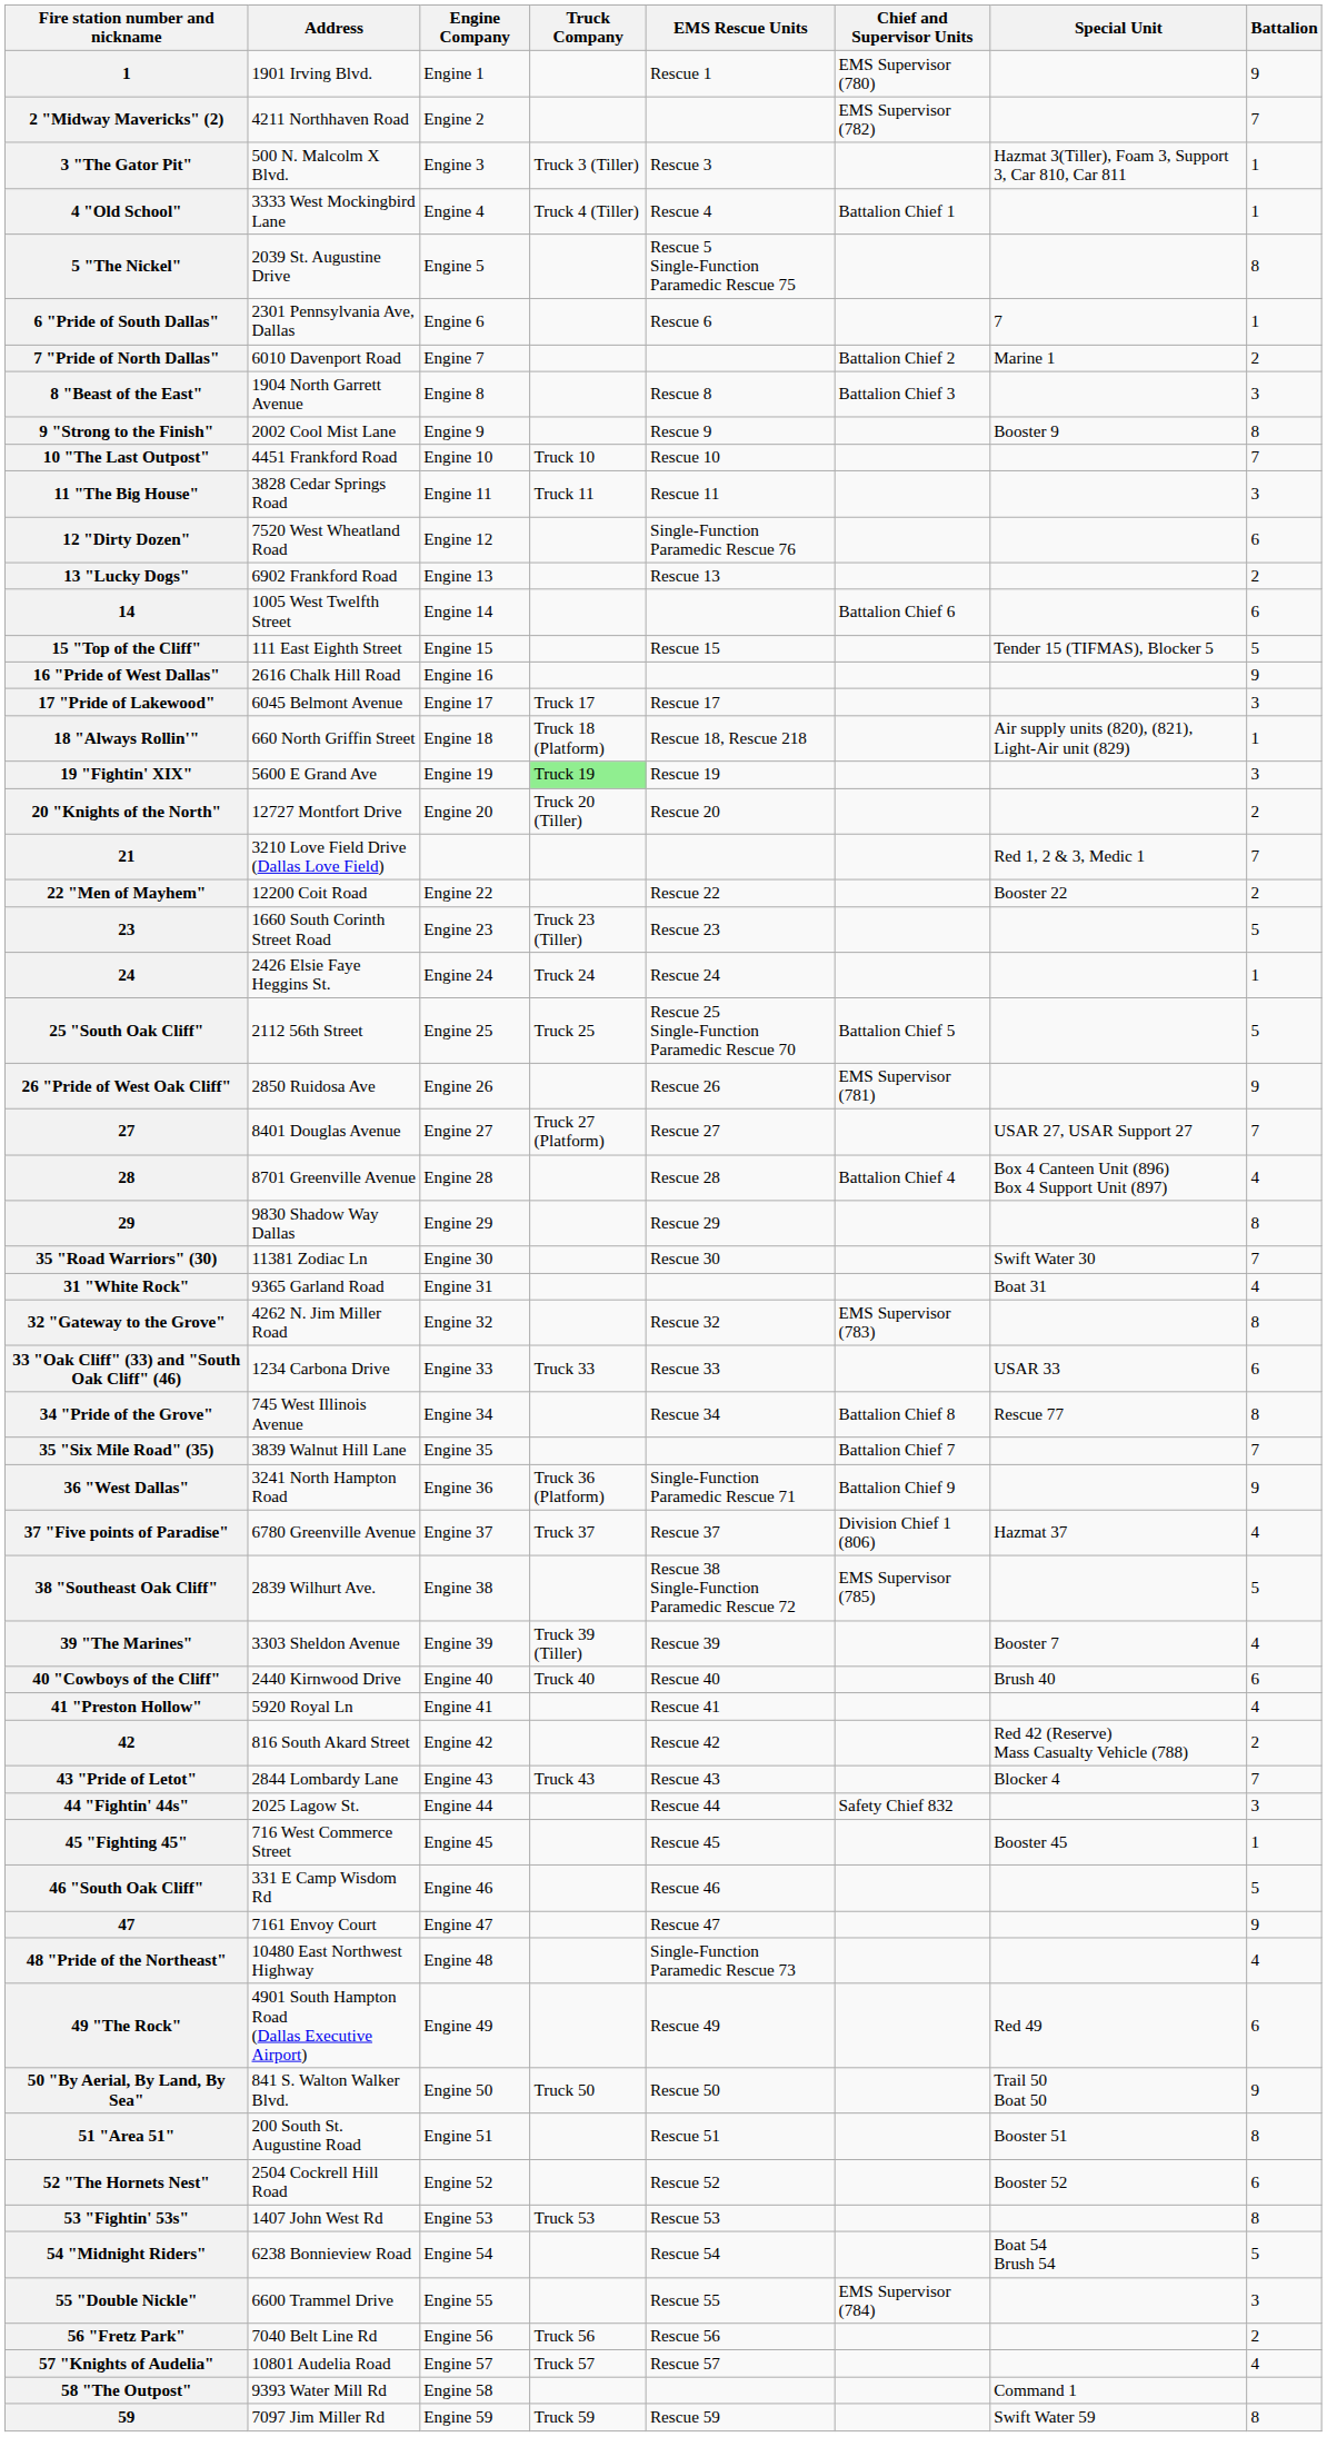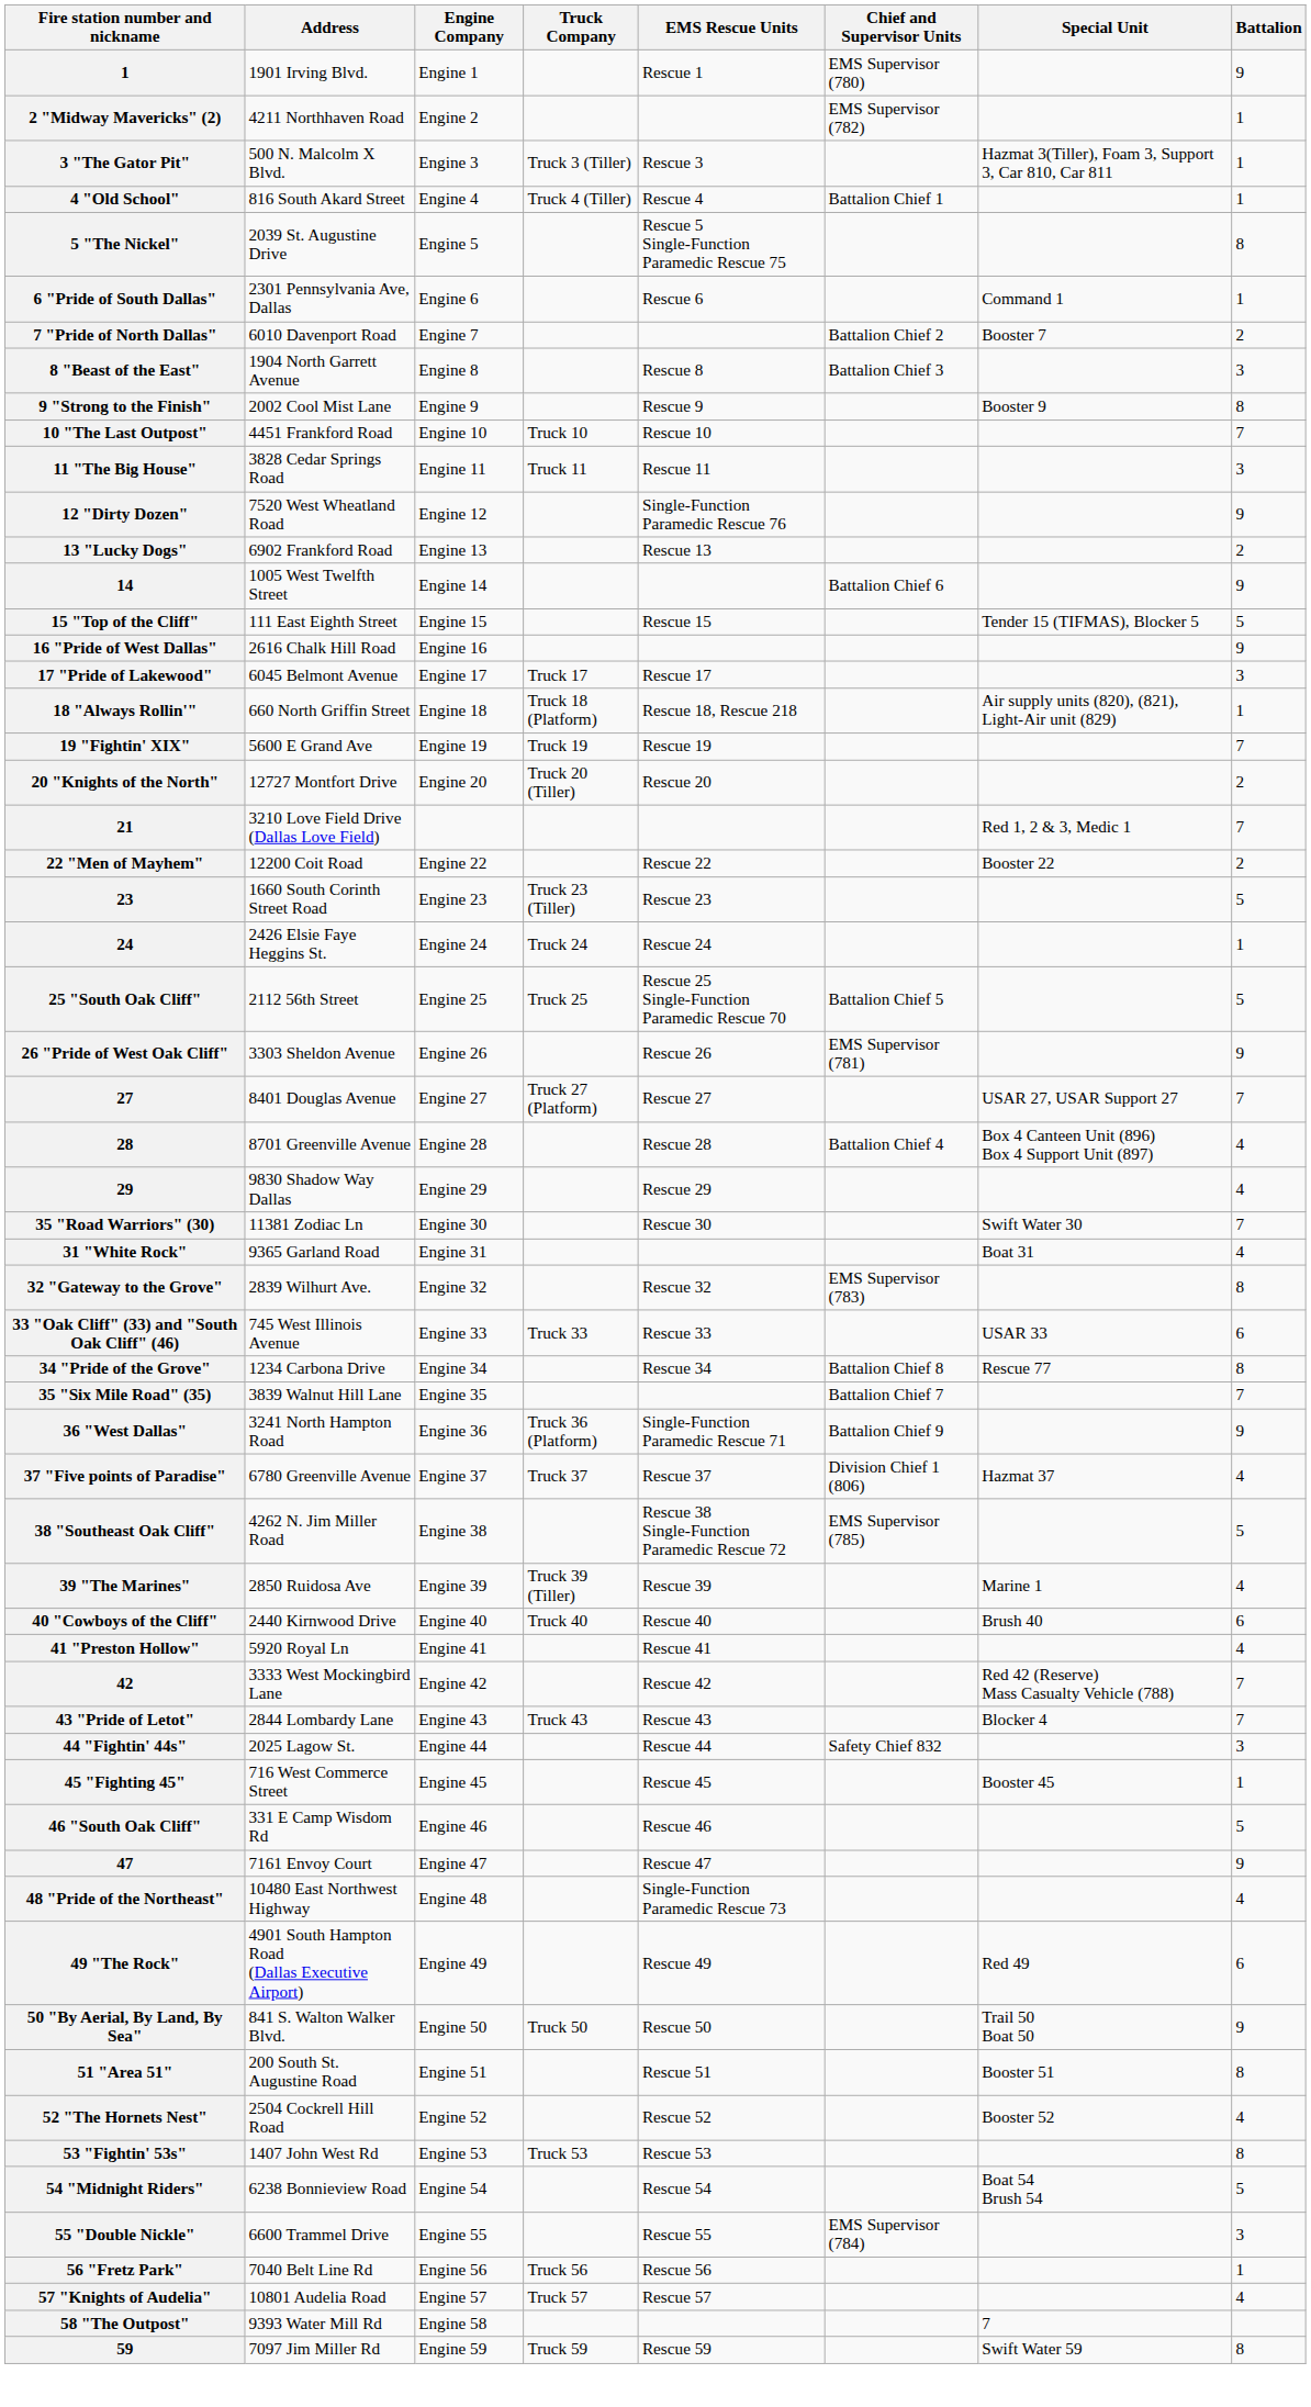 <table class="wikitable">
 <tr>
 <th>Fire station number and nickname</th>
 <th>Address</th>
 <th>Engine Company</th>
 <th>Truck Company</th>
 <th>EMS Rescue Units</th>
 <th>Chief and Supervisor Units</th>
 <th>Special Unit</th>
 <th>Battalion</th>
 </tr>
 <tr>
 <th>1</th>
 <td>1901 Irving Blvd.</td>
 <td>Engine 1</td>
 <td></td>
 <td>Rescue 1</td>
 <td>EMS Supervisor (780)</td>
 <td></td>
 <td>9</td>
 </tr>
 <tr>
 <th>2 "Midway Mavericks" (2)</th>
 <td>4211 Northhaven Road</td>
 <td>Engine 2</td>
 <td></td>
 <td></td>
 <td>EMS Supervisor (782)</td>
 <td></td>
-<td>7</td>
+<td>1</td>
 </tr>
 <tr>
 <th>3 "The Gator Pit"</th>
 <td>500 N. Malcolm X Blvd.</td>
 <td>Engine 3</td>
 <td>Truck 3 (Tiller)</td>
 <td>Rescue 3</td>
 <td></td>
 <td>Hazmat 3(Tiller), Foam 3, Support 3, Car 810, Car 811</td>
 <td>1</td>
 </tr>
 <tr>
 <th>4 "Old School"</th>
-<td>3333 West Mockingbird Lane</td>
+<td>816 South Akard Street</td>
 <td>Engine 4</td>
 <td>Truck 4 (Tiller)</td>
 <td>Rescue 4</td>
 <td>Battalion Chief 1</td>
 <td></td>
 <td>1</td>
 </tr>
 <tr>
 <th>5 "The Nickel"</th>
 <td>2039 St. Augustine Drive</td>
 <td>Engine 5</td>
 <td></td>
 <td>Rescue 5<br>Single-Function Paramedic Rescue 75</td>
 <td></td>
 <td></td>
 <td>8</td>
 </tr>
 <tr>
 <th>6 "Pride of South Dallas"</th>
 <td>2301 Pennsylvania Ave, Dallas</td>
 <td>Engine 6</td>
 <td></td>
 <td>Rescue 6</td>
 <td></td>
-<td>7</td>
+<td>Command 1</td>
 <td>1</td>
 </tr>
 <tr>
 <th>7 "Pride of North Dallas"</th>
 <td>6010 Davenport Road</td>
 <td>Engine 7</td>
 <td></td>
 <td></td>
 <td>Battalion Chief 2</td>
-<td>Marine 1</td>
+<td>Booster 7</td>
 <td>2</td>
 </tr>
 <tr>
 <th>8 "Beast of the East"</th>
 <td>1904 North Garrett Avenue</td>
 <td>Engine 8</td>
 <td></td>
 <td>Rescue 8</td>
 <td>Battalion Chief 3</td>
 <td></td>
 <td>3</td>
 </tr>
 <tr>
 <th>9 "Strong to the Finish"</th>
 <td>2002 Cool Mist Lane</td>
 <td>Engine 9</td>
 <td></td>
 <td>Rescue 9</td>
 <td></td>
 <td>Booster 9</td>
 <td>8</td>
 </tr>
 <tr>
 <th>10 "The Last Outpost"</th>
 <td>4451 Frankford Road</td>
 <td>Engine 10</td>
 <td>Truck 10</td>
 <td>Rescue 10</td>
 <td></td>
 <td></td>
 <td>7</td>
 </tr>
 <tr>
 <th>11 "The Big House"</th>
 <td>3828 Cedar Springs Road</td>
 <td>Engine 11</td>
 <td>Truck 11</td>
 <td>Rescue 11</td>
 <td></td>
 <td></td>
 <td>3</td>
 </tr>
 <tr>
 <th>12 "Dirty Dozen"</th>
 <td>7520 West Wheatland Road</td>
 <td>Engine 12</td>
 <td></td>
 <td>Single-Function Paramedic Rescue 76</td>
 <td></td>
 <td></td>
-<td>6</td>
+<td>9</td>
 </tr>
 <tr>
 <th>13 "Lucky Dogs"</th>
 <td>6902 Frankford Road</td>
 <td>Engine 13</td>
 <td></td>
 <td>Rescue 13</td>
 <td></td>
 <td></td>
 <td>2</td>
 </tr>
 <tr>
 <th>14</th>
 <td>1005 West Twelfth Street</td>
 <td>Engine 14</td>
 <td></td>
 <td></td>
 <td>Battalion Chief 6</td>
 <td></td>
-<td>6</td>
+<td>9</td>
 </tr>
 <tr>
 <th>15 "Top of the Cliff"</th>
 <td>111 East Eighth Street</td>
 <td>Engine 15</td>
 <td></td>
 <td>Rescue 15</td>
 <td></td>
 <td>Tender 15 (TIFMAS), Blocker 5</td>
 <td>5</td>
 </tr>
 <tr>
 <th>16 "Pride of West Dallas"</th>
 <td>2616 Chalk Hill Road</td>
 <td>Engine 16</td>
 <td></td>
 <td></td>
 <td></td>
 <td></td>
 <td>9</td>
 </tr>
 <tr>
 <th>17 "Pride of Lakewood"</th>
 <td>6045 Belmont Avenue</td>
 <td>Engine 17</td>
 <td>Truck 17</td>
 <td>Rescue 17</td>
 <td></td>
 <td></td>
 <td>3</td>
 </tr>
 <tr>
 <th>18 "Always Rollin'"</th>
 <td>660 North Griffin Street</td>
 <td>Engine 18</td>
 <td>Truck 18 (Platform)</td>
 <td>Rescue 18, Rescue 218</td>
 <td></td>
 <td>Air supply units (820), (821),<br>Light-Air unit (829)</td>
 <td>1</td>
 </tr>
 <tr>
 <th>19 "Fightin' XIX"</th>
 <td>5600 E Grand Ave</td>
 <td>Engine 19</td>
-<td style="background: lightgreen;">Truck 19</td>
+<td>Truck 19</td>
 <td>Rescue 19</td>
 <td></td>
 <td></td>
-<td>3</td>
+<td>7</td>
 </tr>
 <tr>
 <th>20 "Knights of the North"</th>
 <td>12727 Montfort Drive</td>
 <td>Engine 20</td>
 <td>Truck 20 (Tiller)</td>
 <td>Rescue 20</td>
 <td></td>
 <td></td>
 <td>2</td>
 </tr>
 <tr>
 <th>21</th>
 <td>3210 Love Field Drive<br>(<a href='#'>Dallas Love Field</a>)</td>
 <td></td>
 <td></td>
 <td></td>
 <td></td>
 <td>Red 1, 2 & 3, Medic 1</td>
 <td>7</td>
 </tr>
 <tr>
 <th>22 "Men of Mayhem"</th>
 <td>12200 Coit Road</td>
 <td>Engine 22</td>
 <td></td>
 <td>Rescue 22</td>
 <td></td>
 <td>Booster 22</td>
 <td>2</td>
 </tr>
 <tr>
 <th>23</th>
 <td>1660 South Corinth Street Road</td>
 <td>Engine 23</td>
 <td>Truck 23 (Tiller)</td>
 <td>Rescue 23</td>
 <td></td>
 <td></td>
 <td>5</td>
 </tr>
 <tr>
 <th>24</th>
 <td>2426 Elsie Faye Heggins St.</td>
 <td>Engine 24</td>
 <td>Truck 24</td>
 <td>Rescue 24</td>
 <td></td>
 <td></td>
 <td>1</td>
 </tr>
 <tr>
 <th>25 "South Oak Cliff"</th>
 <td>2112 56th Street</td>
 <td>Engine 25</td>
 <td>Truck 25</td>
 <td>Rescue 25<br>Single-Function Paramedic Rescue 70</td>
 <td>Battalion Chief 5</td>
 <td></td>
 <td>5</td>
 </tr>
 <tr>
 <th>26 "Pride of West Oak Cliff"</th>
-<td>2850 Ruidosa Ave</td>
+<td>3303 Sheldon Avenue</td>
 <td>Engine 26</td>
 <td></td>
 <td>Rescue 26</td>
 <td>EMS Supervisor (781)</td>
 <td></td>
 <td>9</td>
 </tr>
 <tr>
 <th>27</th>
 <td>8401 Douglas Avenue</td>
 <td>Engine 27</td>
 <td>Truck 27 (Platform)</td>
 <td>Rescue 27</td>
 <td></td>
 <td>USAR 27, USAR Support 27</td>
 <td>7</td>
 </tr>
 <tr>
 <th>28</th>
 <td>8701 Greenville Avenue</td>
 <td>Engine 28</td>
 <td></td>
 <td>Rescue 28</td>
 <td>Battalion Chief 4</td>
 <td>Box 4 Canteen Unit (896)<br>Box 4 Support Unit (897)</td>
 <td>4</td>
 </tr>
 <tr>
 <th>29</th>
 <td>9830 Shadow Way Dallas</td>
 <td>Engine 29</td>
 <td></td>
 <td>Rescue 29</td>
 <td></td>
 <td></td>
-<td>8</td>
+<td>4</td>
 </tr>
 <tr>
 <th>35 "Road Warriors" (30)</th>
 <td>11381 Zodiac Ln</td>
 <td>Engine 30</td>
 <td></td>
 <td>Rescue 30</td>
 <td></td>
 <td>Swift Water 30</td>
 <td>7</td>
 </tr>
 <tr>
 <th>31 "White Rock"</th>
 <td>9365 Garland Road</td>
 <td>Engine 31</td>
 <td></td>
 <td></td>
 <td></td>
 <td>Boat 31</td>
 <td>4</td>
 </tr>
 <tr>
 <th>32 "Gateway to the Grove"</th>
-<td>4262 N. Jim Miller Road</td>
+<td>2839 Wilhurt Ave.</td>
 <td>Engine 32</td>
 <td></td>
 <td>Rescue 32</td>
 <td>EMS Supervisor (783)</td>
 <td></td>
 <td>8</td>
 </tr>
 <tr>
 <th>33 "Oak Cliff" (33) and "South Oak Cliff" (46)</th>
-<td>1234 Carbona Drive</td>
+<td>745 West Illinois Avenue</td>
 <td>Engine 33</td>
 <td>Truck 33</td>
 <td>Rescue 33</td>
 <td></td>
 <td>USAR 33</td>
 <td>6</td>
 </tr>
 <tr>
 <th>34 "Pride of the Grove"</th>
-<td>745 West Illinois Avenue</td>
+<td>1234 Carbona Drive</td>
 <td>Engine 34</td>
 <td></td>
 <td>Rescue 34</td>
 <td>Battalion Chief 8</td>
 <td>Rescue 77</td>
 <td>8</td>
 </tr>
 <tr>
 <th>35 "Six Mile Road" (35)</th>
 <td>3839 Walnut Hill Lane</td>
 <td>Engine 35</td>
 <td></td>
 <td></td>
 <td>Battalion Chief 7</td>
 <td></td>
 <td>7</td>
 </tr>
 <tr>
 <th>36 "West Dallas"</th>
 <td>3241 North Hampton Road</td>
 <td>Engine 36</td>
 <td>Truck 36 (Platform)</td>
 <td>Single-Function Paramedic Rescue 71</td>
 <td>Battalion Chief 9</td>
 <td></td>
 <td>9</td>
 </tr>
 <tr>
 <th>37 "Five points of Paradise"</th>
 <td>6780 Greenville Avenue</td>
 <td>Engine 37</td>
 <td>Truck 37</td>
 <td>Rescue 37</td>
 <td>Division Chief 1 (806)</td>
 <td>Hazmat 37</td>
 <td>4</td>
 </tr>
 <tr>
 <th>38 "Southeast Oak Cliff"</th>
-<td>2839 Wilhurt Ave.</td>
+<td>4262 N. Jim Miller Road</td>
 <td>Engine 38</td>
 <td></td>
 <td>Rescue 38<br>Single-Function Paramedic Rescue 72</td>
 <td>EMS Supervisor (785)</td>
 <td></td>
 <td>5</td>
 </tr>
 <tr>
 <th>39 "The Marines"</th>
-<td>3303 Sheldon Avenue</td>
+<td>2850 Ruidosa Ave</td>
 <td>Engine 39</td>
 <td>Truck 39 (Tiller)</td>
 <td>Rescue 39</td>
 <td></td>
-<td>Booster 7</td>
+<td>Marine 1</td>
 <td>4</td>
 </tr>
 <tr>
 <th>40 "Cowboys of the Cliff"</th>
 <td>2440 Kirnwood Drive</td>
 <td>Engine 40</td>
 <td>Truck 40</td>
 <td>Rescue 40</td>
 <td></td>
 <td>Brush 40</td>
 <td>6</td>
 </tr>
 <tr>
 <th>41 "Preston Hollow"</th>
 <td>5920 Royal Ln</td>
 <td>Engine 41</td>
 <td></td>
 <td>Rescue 41</td>
 <td></td>
 <td></td>
 <td>4</td>
 </tr>
 <tr>
 <th>42</th>
-<td>816 South Akard Street</td>
+<td>3333 West Mockingbird Lane</td>
 <td>Engine 42</td>
 <td></td>
 <td>Rescue 42</td>
 <td></td>
 <td>Red 42 (Reserve)<br>Mass Casualty Vehicle (788)</td>
-<td>2</td>
+<td>7</td>
 </tr>
 <tr>
 <th>43 "Pride of Letot"</th>
 <td>2844 Lombardy Lane</td>
 <td>Engine 43</td>
 <td>Truck 43</td>
 <td>Rescue 43</td>
 <td></td>
 <td>Blocker 4</td>
 <td>7</td>
 </tr>
 <tr>
 <th>44 "Fightin' 44s"</th>
 <td>2025 Lagow St.</td>
 <td>Engine 44</td>
 <td></td>
 <td>Rescue 44</td>
 <td>Safety Chief 832</td>
 <td></td>
 <td>3</td>
 </tr>
 <tr>
 <th>45 "Fighting 45"</th>
 <td>716 West Commerce Street</td>
 <td>Engine 45</td>
 <td></td>
 <td>Rescue 45</td>
 <td></td>
 <td>Booster 45</td>
 <td>1</td>
 </tr>
 <tr>
 <th>46 "South Oak Cliff"</th>
 <td>331 E Camp Wisdom Rd</td>
 <td>Engine 46</td>
 <td></td>
 <td>Rescue 46</td>
 <td></td>
 <td></td>
 <td>5</td>
 </tr>
 <tr>
 <th>47</th>
 <td>7161 Envoy Court</td>
 <td>Engine 47</td>
 <td></td>
 <td>Rescue 47</td>
 <td></td>
 <td></td>
 <td>9</td>
 </tr>
 <tr>
 <th>48 "Pride of the Northeast"</th>
 <td>10480 East Northwest Highway</td>
 <td>Engine 48</td>
 <td></td>
 <td>Single-Function Paramedic Rescue 73</td>
 <td></td>
 <td></td>
 <td>4</td>
 </tr>
 <tr>
 <th>49 "The Rock"</th>
 <td>4901 South Hampton Road<br>(<a href='#'>Dallas Executive Airport</a>)</td>
 <td>Engine 49</td>
 <td></td>
 <td>Rescue 49</td>
 <td></td>
 <td>Red 49</td>
 <td>6</td>
 </tr>
 <tr>
 <th>50 "By Aerial, By Land, By Sea"</th>
 <td>841 S. Walton Walker Blvd.</td>
 <td>Engine 50</td>
 <td>Truck 50</td>
 <td>Rescue 50</td>
 <td></td>
 <td>Trail 50<br>Boat 50</td>
 <td>9</td>
 </tr>
 <tr>
 <th>51 "Area 51"</th>
 <td>200 South St. Augustine Road</td>
 <td>Engine 51</td>
 <td></td>
 <td>Rescue 51</td>
 <td></td>
 <td>Booster 51</td>
 <td>8</td>
 </tr>
 <tr>
 <th>52 "The Hornets Nest"</th>
 <td>2504 Cockrell Hill Road</td>
 <td>Engine 52</td>
 <td></td>
 <td>Rescue 52</td>
 <td></td>
 <td>Booster 52</td>
-<td>6</td>
+<td>4</td>
 </tr>
 <tr>
 <th>53 "Fightin' 53s"</th>
 <td>1407 John West Rd</td>
 <td>Engine 53</td>
 <td>Truck 53</td>
 <td>Rescue 53</td>
 <td></td>
 <td></td>
 <td>8</td>
 </tr>
 <tr>
 <th>54 "Midnight Riders"</th>
 <td>6238 Bonnieview Road</td>
 <td>Engine 54</td>
 <td></td>
 <td>Rescue 54</td>
 <td></td>
 <td>Boat 54<br>Brush 54</td>
 <td>5</td>
 </tr>
 <tr>
 <th>55 "Double Nickle"</th>
 <td>6600 Trammel Drive</td>
 <td>Engine 55</td>
 <td></td>
 <td>Rescue 55</td>
 <td>EMS Supervisor (784)</td>
 <td></td>
 <td>3</td>
 </tr>
 <tr>
 <th>56 "Fretz Park"</th>
 <td>7040 Belt Line Rd</td>
 <td>Engine 56</td>
 <td>Truck 56</td>
 <td>Rescue 56</td>
 <td></td>
 <td></td>
-<td>2</td>
+<td>1</td>
 </tr>
 <tr>
 <th>57 "Knights of Audelia"</th>
 <td>10801 Audelia Road</td>
 <td>Engine 57</td>
 <td>Truck 57</td>
 <td>Rescue 57</td>
 <td></td>
 <td></td>
 <td>4</td>
 </tr>
 <tr>
 <th>58 "The Outpost"</th>
 <td>9393 Water Mill Rd</td>
 <td>Engine 58</td>
 <td></td>
 <td></td>
 <td></td>
-<td>Command 1</td>
+<td>7</td>
 </tr>
 <tr>
 <th>59</th>
 <td>7097 Jim Miller Rd</td>
 <td>Engine 59</td>
 <td>Truck 59</td>
 <td>Rescue 59</td>
 <td></td>
 <td>Swift Water 59</td>
 <td>8</td>
 </tr>
 </table>
